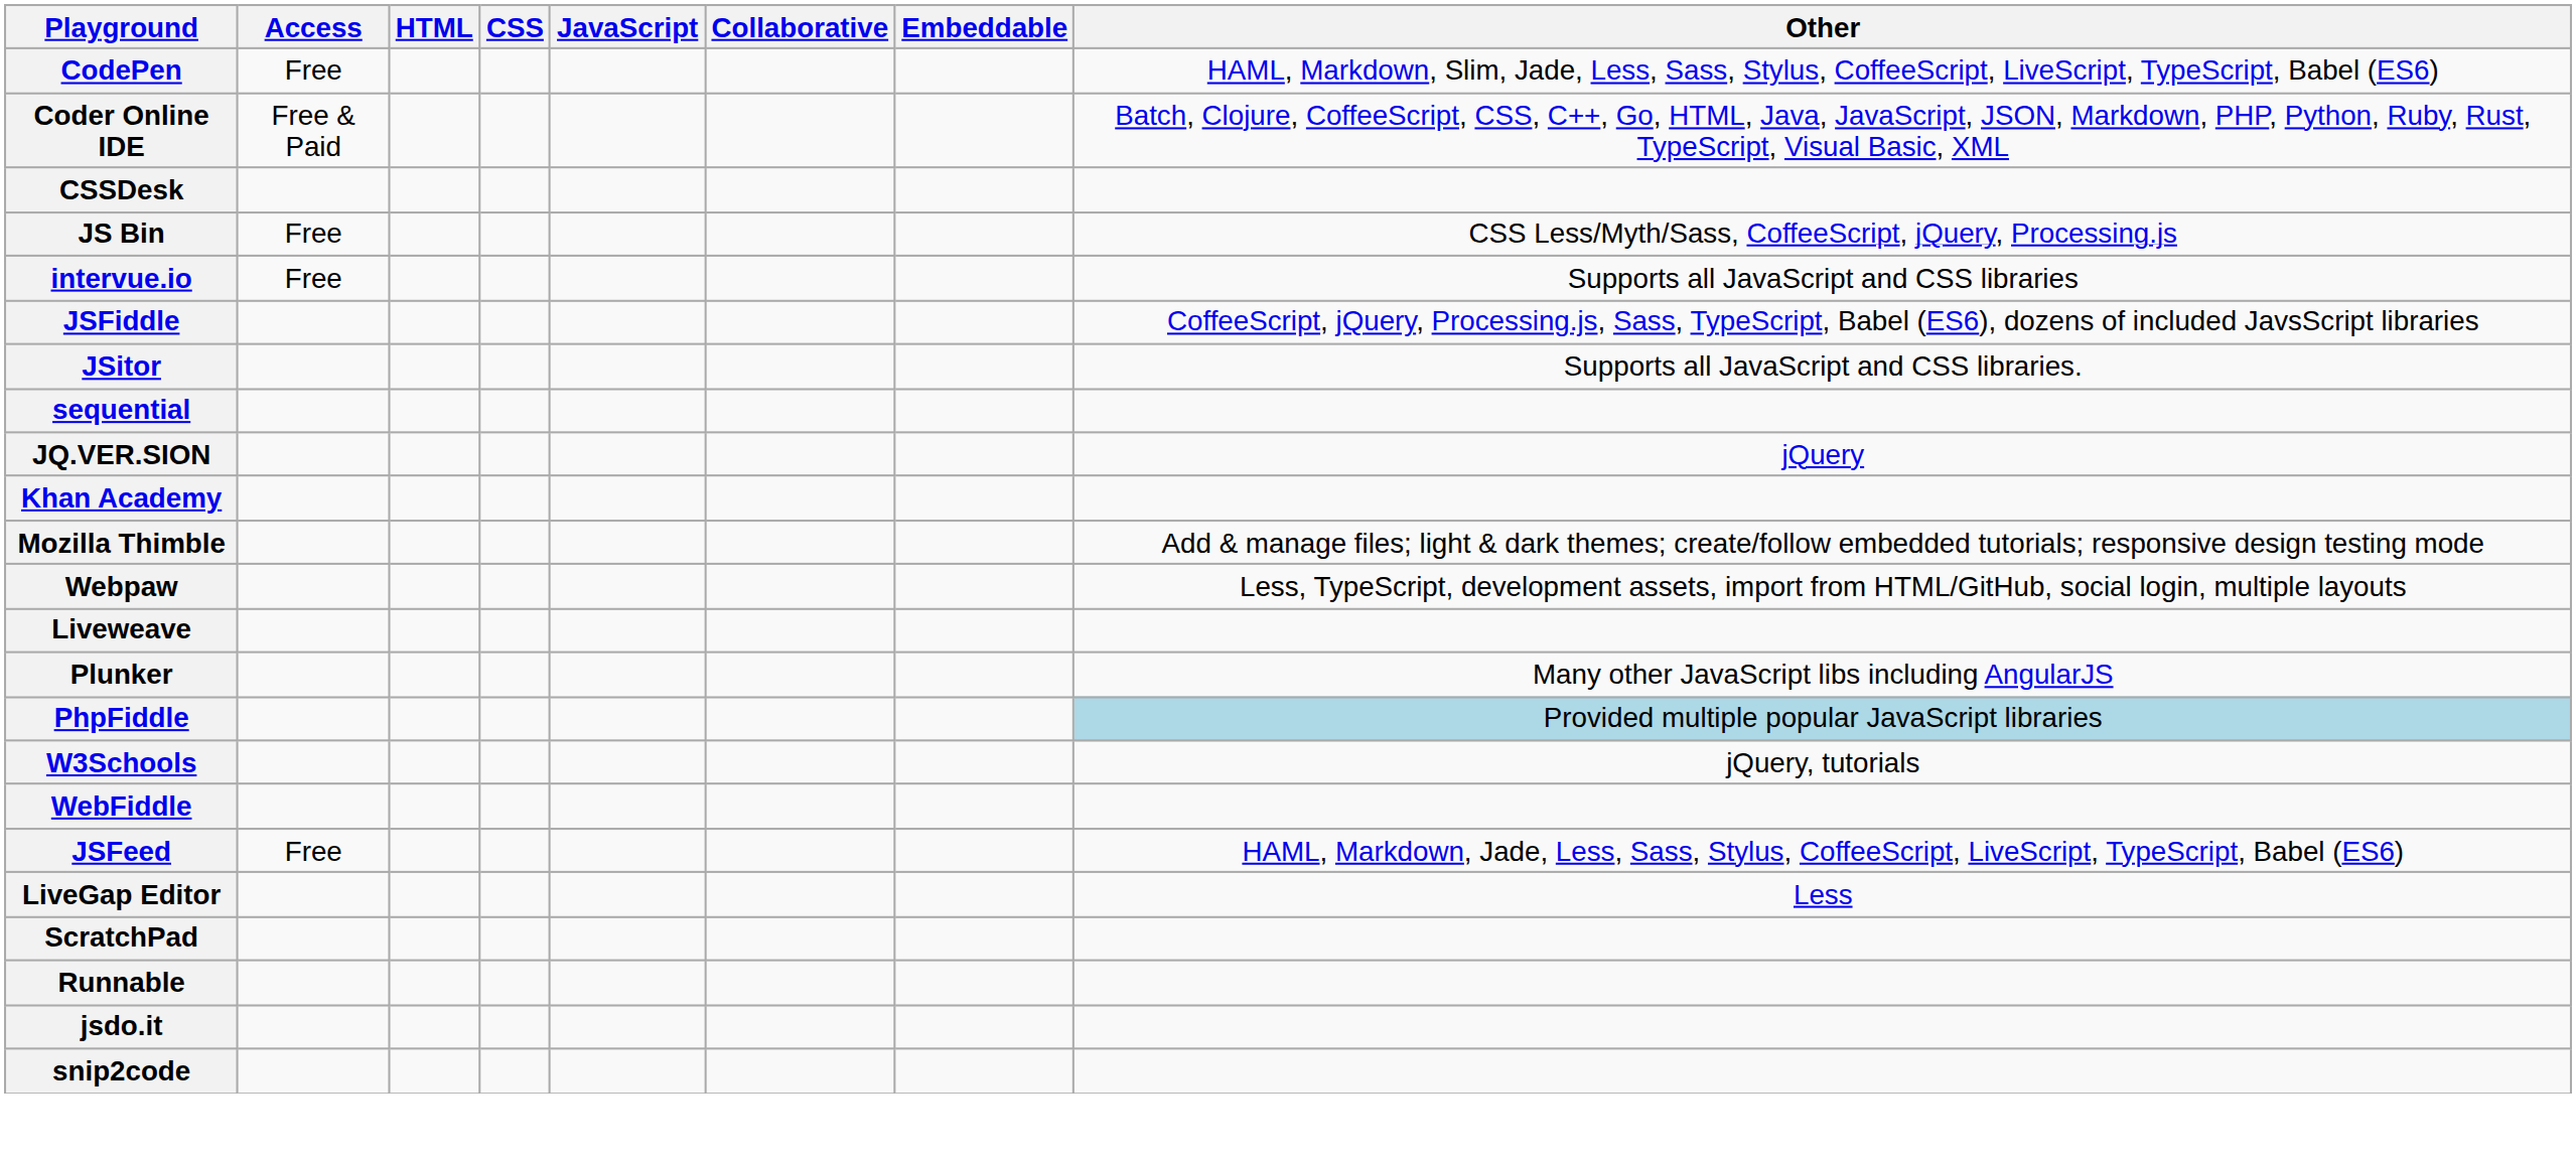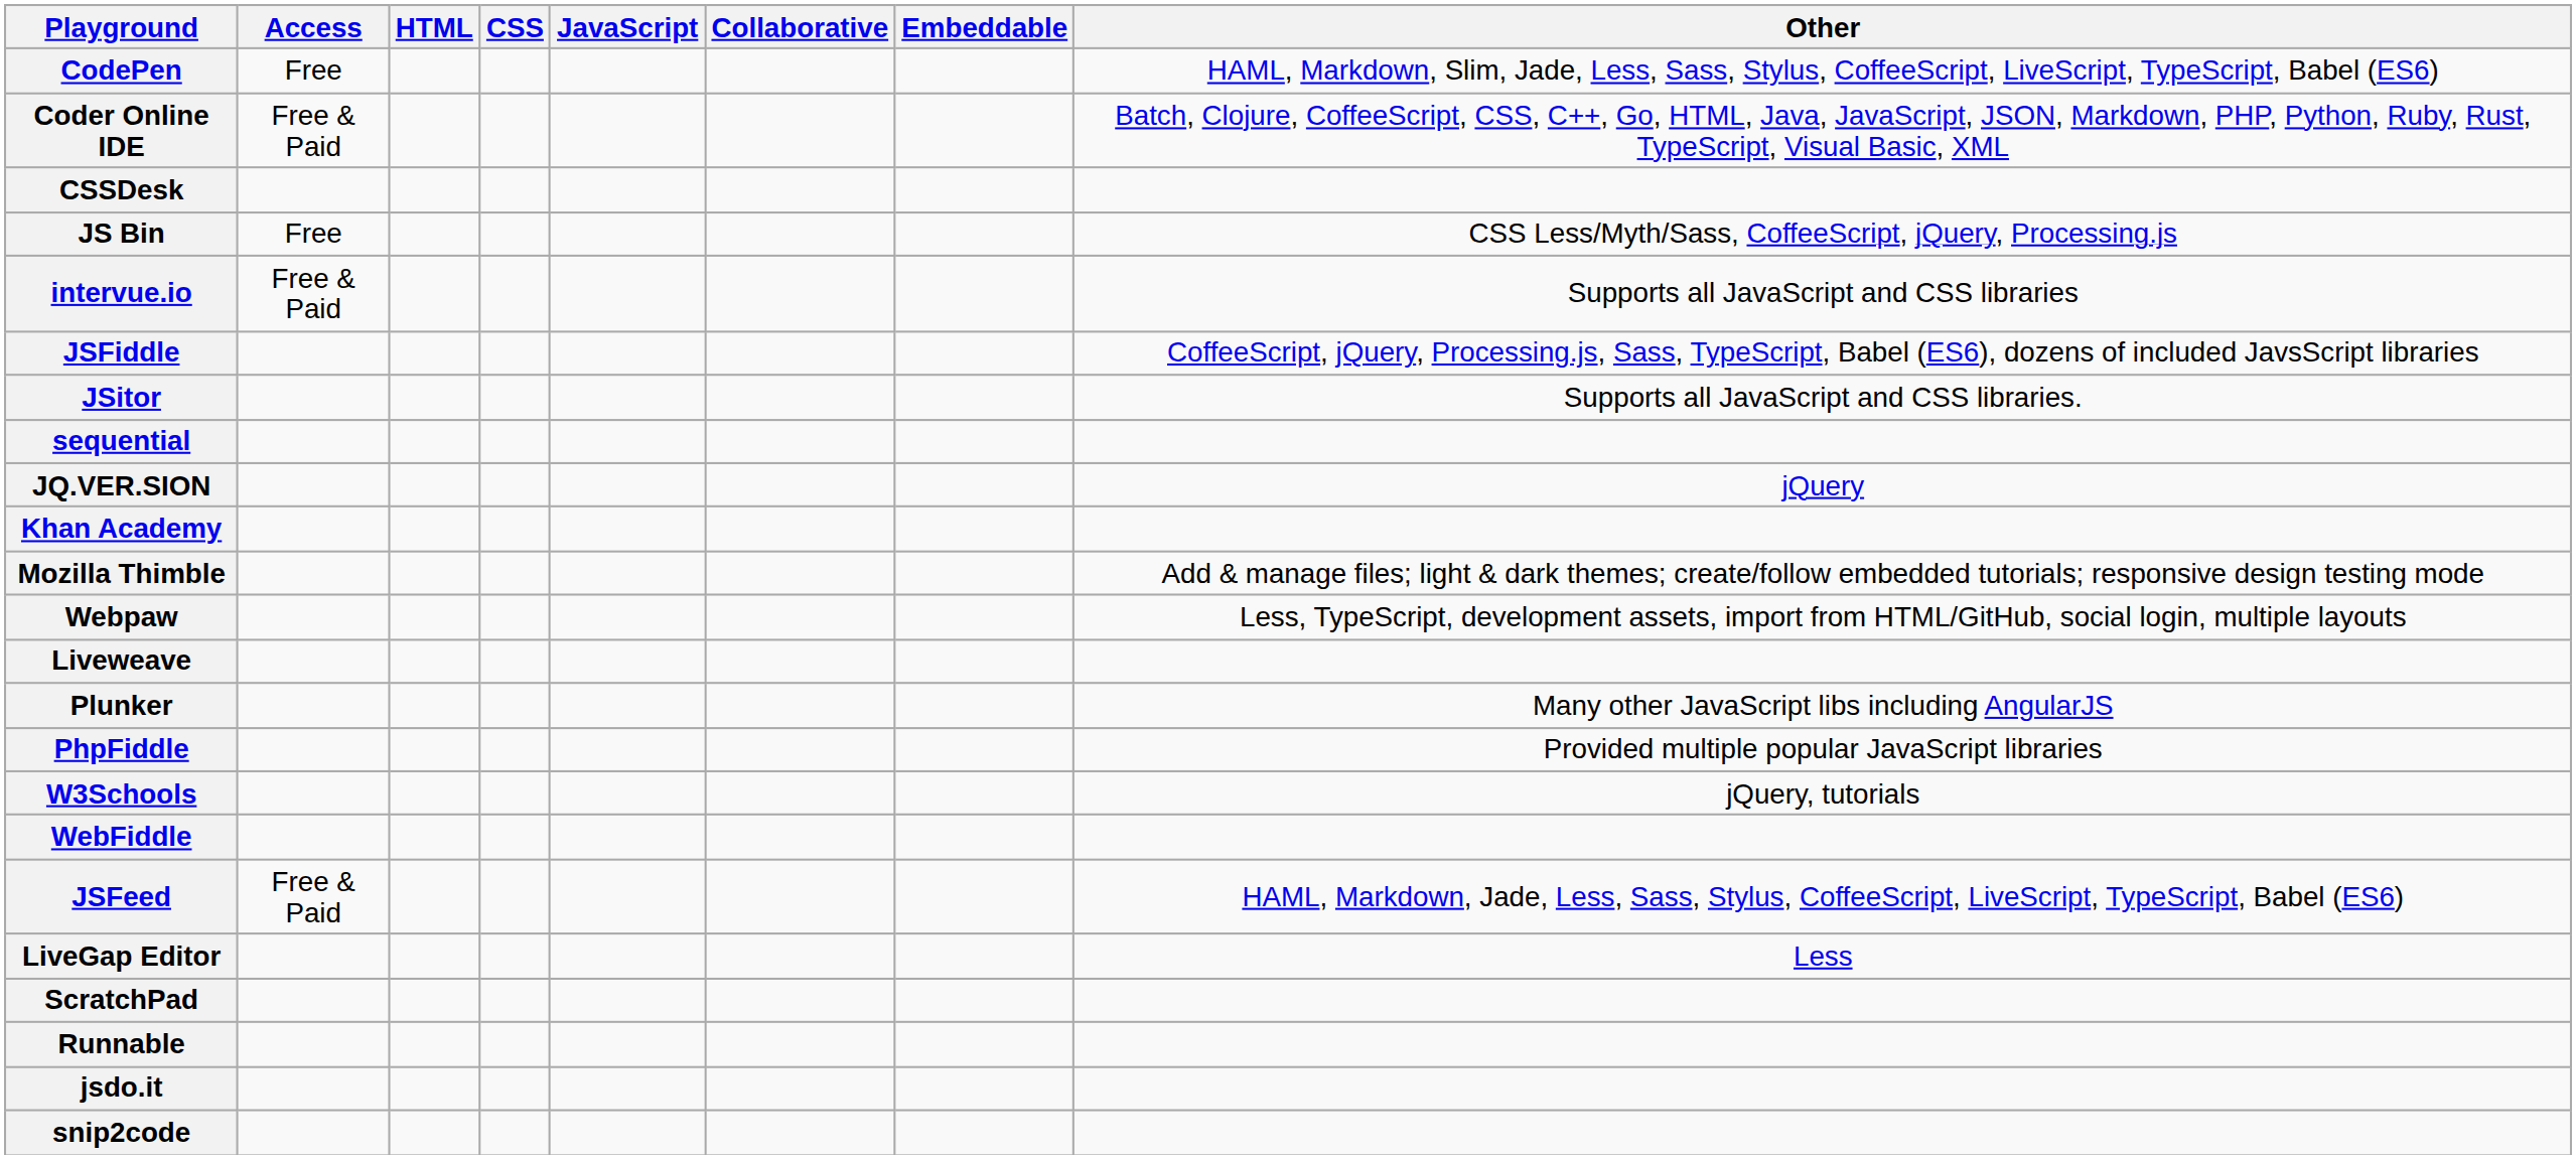 <table class="wikitable sortable" style="font-size: 85%; text-align: center; width: auto;">
 <tr>
 <th><a href='#'>Playground</a></th>
 <th><a href='#'>Access</a></th>
 <th><a href='#'>HTML</a></th>
 <th><a href='#'>CSS</a></th>
 <th><a href='#'>JavaScript</a></th>
 <th><a href='#'>Collaborative</a></th>
 <th><a href='#'>Embeddable</a></th>
 <th>Other</th>
 </tr>
 <tr>
 <th><a href='#'>CodePen</a> </th>
 <td>Free</td>
 <td></td>
 <td></td>
 <td></td>
 <td></td>
 <td></td>
 <td><a href='#'>HAML</a>, <a href='#'>Markdown</a>, Slim, Jade, <a href='#'>Less</a>, <a href='#'>Sass</a>, <a href='#'>Stylus</a>, <a href='#'>CoffeeScript</a>, <a href='#'>LiveScript</a>, <a href='#'>TypeScript</a>, Babel (<a href='#'>ES6</a>)</td>
 </tr>
 <tr>
 <th>Coder Online IDE </th>
 <td>Free & Paid</td>
 <td></td>
 <td></td>
 <td></td>
 <td></td>
 <td></td>
 <td><a href='#'>Batch</a>, <a href='#'>Clojure</a>, <a href='#'>CoffeeScript</a>, <a href='#'>CSS</a>, <a href='#'>C++</a>, <a href='#'>Go</a>, <a href='#'>HTML</a>, <a href='#'>Java</a>, <a href='#'>JavaScript</a>, <a href='#'>JSON</a>, <a href='#'>Markdown</a>, <a href='#'>PHP</a>, <a href='#'>Python</a>, <a href='#'>Ruby</a>, <a href='#'>Rust</a>, <a href='#'>TypeScript</a>, <a href='#'>Visual Basic</a>, <a href='#'>XML</a></td>
 </tr>
 <tr>
 <th>CSSDesk </th>
 <td></td>
 <td></td>
 <td></td>
 <td></td>
 <td></td>
 <td></td>
 <td></td>
 </tr>
 <tr>
 <th>JS Bin </th>
 <td>Free</td>
 <td></td>
 <td></td>
 <td></td>
 <td></td>
 <td></td>
 <td>CSS Less/Myth/Sass, <a href='#'>CoffeeScript</a>, <a href='#'>jQuery</a>, <a href='#'>Processing.js</a></td>
 </tr>
 <tr>
 <th><a href='#'>intervue.io</a> </th>
-<td>Free</td>
+<td>Free & Paid</td>
 <td></td>
 <td></td>
 <td></td>
 <td></td>
 <td></td>
 <td>Supports all JavaScript and CSS libraries</td>
 </tr>
 <tr>
 <th><a href='#'>JSFiddle</a> </th>
 <td></td>
 <td></td>
 <td></td>
 <td></td>
 <td></td>
 <td></td>
 <td><a href='#'>CoffeeScript</a>, <a href='#'>jQuery</a>, <a href='#'>Processing.js</a>, <a href='#'>Sass</a>, <a href='#'>TypeScript</a>, Babel (<a href='#'>ES6</a>), dozens of included JavsScript libraries</td>
 </tr>
 <tr>
 <th><a href='#'>JSitor</a> </th>
 <td></td>
 <td></td>
 <td></td>
 <td></td>
 <td></td>
 <td></td>
 <td>Supports all JavaScript and CSS libraries.</td>
 </tr>
 <tr>
 <th><a href='#'>sequential</a> </th>
 <td></td>
 <td></td>
 <td></td>
 <td></td>
 <td></td>
 <td></td>
 <td></td>
 </tr>
 <tr>
 <th>JQ.VER.SION </th>
 <td></td>
 <td></td>
 <td></td>
 <td></td>
 <td></td>
 <td></td>
 <td><a href='#'>jQuery</a></td>
 </tr>
 <tr>
 <th><a href='#'>Khan Academy</a> </th>
 <td></td>
 <td></td>
 <td></td>
 <td></td>
 <td></td>
 <td></td>
 <td></td>
 </tr>
 <tr>
 <th>Mozilla Thimble </th>
 <td></td>
 <td></td>
 <td></td>
 <td></td>
 <td></td>
 <td></td>
 <td>Add & manage files; light & dark themes; create/follow embedded tutorials; responsive design testing mode</td>
 </tr>
 <tr>
 <th>Webpaw </th>
 <td></td>
 <td></td>
 <td></td>
 <td></td>
 <td></td>
 <td></td>
 <td>Less, TypeScript, development assets, import from HTML/GitHub, social login, multiple layouts</td>
 </tr>
 <tr>
 <th>Liveweave </th>
 <td></td>
 <td></td>
 <td></td>
 <td></td>
 <td></td>
 <td></td>
 <td></td>
 </tr>
 <tr>
 <th>Plunker </th>
 <td></td>
 <td></td>
 <td></td>
 <td></td>
 <td></td>
 <td></td>
 <td>Many other JavaScript libs including <a href='#'>AngularJS</a></td>
 </tr>
 <tr>
 <th><a href='#'>PhpFiddle</a> </th>
 <td></td>
 <td></td>
 <td></td>
 <td></td>
 <td></td>
 <td></td>
-<td style="background: lightblue;">Provided multiple popular JavaScript libraries</td>
+<td>Provided multiple popular JavaScript libraries</td>
 </tr>
 <tr>
 <th><a href='#'>W3Schools</a> </th>
 <td></td>
 <td></td>
 <td></td>
 <td></td>
 <td></td>
 <td></td>
 <td>jQuery, tutorials</td>
 </tr>
 <tr>
 <th><a href='#'>WebFiddle</a> </th>
 <td></td>
 <td></td>
 <td></td>
 <td></td>
 <td></td>
 <td></td>
 <td></td>
 </tr>
 <tr>
 <th><a href='#'>JSFeed</a> </th>
-<td>Free</td>
+<td>Free & Paid</td>
 <td></td>
 <td></td>
 <td></td>
 <td></td>
 <td></td>
 <td><a href='#'>HAML</a>, <a href='#'>Markdown</a>, Jade, <a href='#'>Less</a>, <a href='#'>Sass</a>, <a href='#'>Stylus</a>, <a href='#'>CoffeeScript</a>, <a href='#'>LiveScript</a>, <a href='#'>TypeScript</a>, Babel (<a href='#'>ES6</a>)</td>
 </tr>
 <tr>
 <th>LiveGap Editor </th>
 <td></td>
 <td></td>
 <td></td>
 <td></td>
 <td></td>
 <td></td>
 <td><a href='#'>Less</a></td>
 </tr>
 <tr>
 <th>ScratchPad </th>
 <td></td>
 <td></td>
 <td></td>
 <td></td>
 <td></td>
 <td></td>
 <td></td>
 </tr>
 <tr>
 <th>Runnable </th>
 <td></td>
 <td></td>
 <td></td>
 <td></td>
 <td></td>
 <td></td>
 <td></td>
 </tr>
 <tr>
 <th>jsdo.it </th>
 <td></td>
 <td></td>
 <td></td>
 <td></td>
 <td></td>
 <td></td>
 <td></td>
 </tr>
 <tr>
 <th>snip2code </th>
 <td></td>
 <td></td>
 <td></td>
 <td></td>
 <td></td>
 <td></td>
 <td></td>
 </tr>
 </table>
